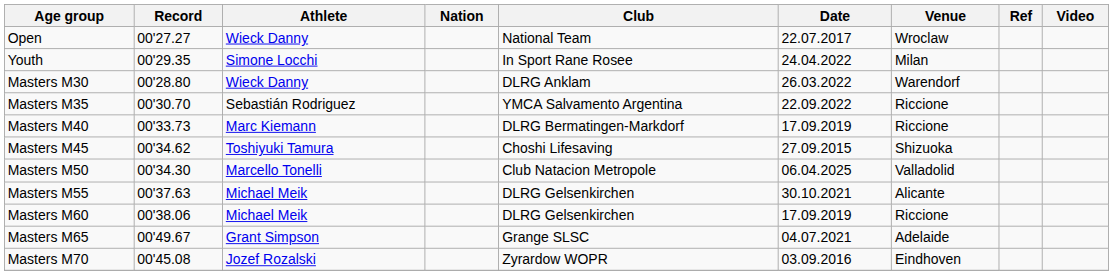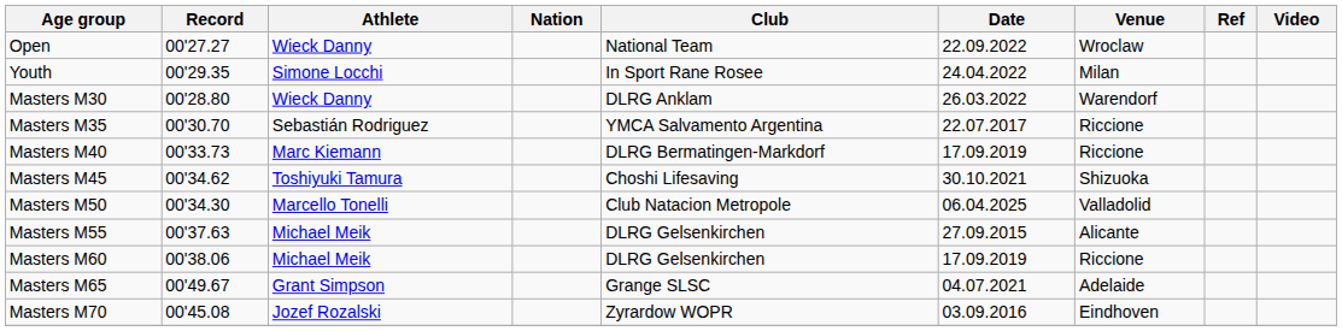 <table class="wikitable" style="font-size:95%; width: 95%;">
 <tr>
 <th>Age group</th>
 <th>Record</th>
 <th>Athlete</th>
 <th>Nation</th>
 <th>Club</th>
 <th>Date</th>
 <th>Venue</th>
 <th>Ref</th>
 <th>Video</th>
 </tr>
 <tr>
 <td>Open</td>
 <td>00'27.27</td>
 <td><a href='#'>Wieck Danny</a></td>
 <td></td>
 <td>National Team</td>
-<td>22.07.2017</td>
+<td>22.09.2022</td>
 <td>Wroclaw</td>
 <td></td>
 <td></td>
 </tr>
 <tr>
 <td>Youth</td>
 <td>00'29.35</td>
 <td><a href='#'>Simone Locchi</a></td>
 <td></td>
 <td>In Sport Rane Rosee</td>
 <td>24.04.2022</td>
 <td>Milan</td>
 <td></td>
 <td></td>
 </tr>
 <tr>
 <td>Masters M30</td>
 <td>00'28.80</td>
 <td><a href='#'>Wieck Danny</a></td>
 <td></td>
 <td>DLRG Anklam</td>
 <td>26.03.2022</td>
 <td>Warendorf</td>
 <td></td>
 <td></td>
 </tr>
 <tr>
 <td>Masters M35</td>
 <td>00'30.70</td>
 <td>Sebastián Rodriguez</td>
 <td></td>
 <td>YMCA Salvamento Argentina</td>
-<td>22.09.2022</td>
+<td>22.07.2017</td>
 <td>Riccione</td>
 <td></td>
 <td></td>
 </tr>
 <tr>
 <td>Masters M40</td>
 <td>00'33.73</td>
 <td><a href='#'>Marc Kiemann</a></td>
 <td></td>
 <td>DLRG Bermatingen-Markdorf</td>
 <td>17.09.2019</td>
 <td>Riccione</td>
 <td></td>
 <td></td>
 </tr>
 <tr>
 <td>Masters M45</td>
 <td>00'34.62</td>
 <td><a href='#'>Toshiyuki Tamura</a></td>
 <td></td>
 <td>Choshi Lifesaving</td>
-<td>27.09.2015</td>
+<td>30.10.2021</td>
 <td>Shizuoka</td>
 <td></td>
 <td></td>
 </tr>
 <tr>
 <td>Masters M50</td>
 <td>00'34.30</td>
 <td><a href='#'>Marcello Tonelli</a></td>
 <td></td>
 <td>Club Natacion Metropole</td>
 <td>06.04.2025</td>
 <td>Valladolid</td>
 <td></td>
 <td></td>
 </tr>
 <tr>
 <td>Masters M55</td>
 <td>00'37.63</td>
 <td><a href='#'>Michael Meik</a></td>
 <td></td>
 <td>DLRG Gelsenkirchen</td>
-<td>30.10.2021</td>
+<td>27.09.2015</td>
 <td>Alicante</td>
 <td></td>
 <td></td>
 </tr>
 <tr>
 <td>Masters M60</td>
 <td>00'38.06</td>
 <td><a href='#'>Michael Meik</a></td>
 <td></td>
 <td>DLRG Gelsenkirchen</td>
 <td>17.09.2019</td>
 <td>Riccione</td>
 <td></td>
 <td></td>
 </tr>
 <tr>
 <td>Masters M65</td>
 <td>00'49.67</td>
 <td><a href='#'>Grant Simpson</a></td>
 <td></td>
 <td>Grange SLSC</td>
 <td>04.07.2021</td>
 <td>Adelaide</td>
 <td></td>
 <td></td>
 </tr>
 <tr>
 <td>Masters M70</td>
 <td>00'45.08</td>
 <td><a href='#'>Jozef Rozalski</a></td>
 <td></td>
 <td>Zyrardow WOPR</td>
 <td>03.09.2016</td>
 <td>Eindhoven</td>
 <td></td>
 <td></td>
 </tr>
 <tr>
 </tr>
 <tr style="background:#f0f0f0;">
 </tr>
 </table>
